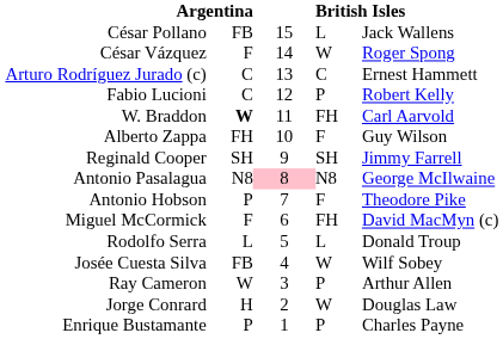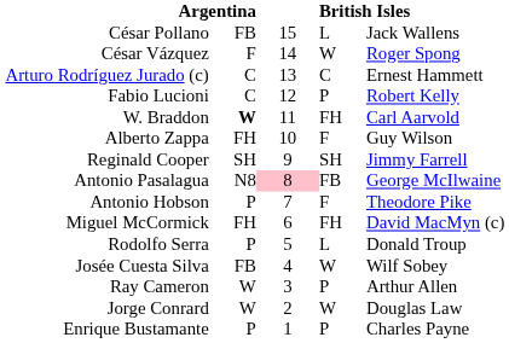 <table width="100%" cellspacing="0" cellpadding="0" style="font-size: 90%">
 <tr>
 <td width=41%; text-align=right></td>
 <td width=3%; text-align:right></td>
 <td width=4%; text-align:center></td>
 <td width=3%; text-align:left></td>
 <td width=49%; text-align:left></td>
 </tr>
 <tr>
 <td colspan=2; align=right><strong>Argentina</strong></td>
 <td></td>
 <td colspan=2;><strong>British Isles</strong></td>
 </tr>
 <tr>
 <td align=right>César Pollano</td>
 <td align=right>FB</td>
 <td align=center>15</td>
 <td>L</td>
 <td>Jack Wallens</td>
 </tr>
 <tr>
 <td align=right>César Vázquez</td>
 <td align=right>F</td>
 <td align=center>14</td>
 <td>W</td>
 <td><a href='#'>Roger Spong</a></td>
 </tr>
 <tr>
 <td align=right><a href='#'>Arturo Rodríguez Jurado</a> (c)</td>
 <td align=right>C</td>
 <td align=center>13</td>
 <td>C</td>
 <td>Ernest Hammett</td>
 </tr>
 <tr>
 <td align=right>Fabio Lucioni</td>
 <td align=right>C</td>
 <td align=center>12</td>
 <td>P</td>
 <td><a href='#'>Robert Kelly</a></td>
 </tr>
 <tr>
 <td align=right>W. Braddon</td>
 <td align=right><strong>W</strong></td>
 <td align=center>11</td>
 <td>FH</td>
 <td><a href='#'>Carl Aarvold</a></td>
 </tr>
 <tr>
 <td align=right>Alberto Zappa</td>
 <td align=right>FH</td>
 <td align=center>10</td>
 <td>F</td>
 <td>Guy Wilson</td>
 </tr>
 <tr>
 <td align=right>Reginald Cooper</td>
 <td align=right>SH</td>
 <td align=center>9</td>
 <td>SH</td>
 <td><a href='#'>Jimmy Farrell</a></td>
 </tr>
 <tr>
 <td align=right>Antonio Pasalagua</td>
 <td align=right>N8</td>
 <td align=center style="background: pink;">8</td>
-<td>N8</td>
+<td>FB</td>
 <td><a href='#'>George McIlwaine</a></td>
 </tr>
 <tr>
 <td align=right>Antonio Hobson</td>
 <td align=right>P</td>
 <td align=center>7</td>
 <td>F</td>
 <td><a href='#'>Theodore Pike</a></td>
 </tr>
 <tr>
 <td align=right>Miguel McCormick</td>
-<td align=right>F</td>
+<td align=right>FH</td>
 <td align=center>6</td>
 <td>FH</td>
 <td><a href='#'>David MacMyn</a> (c)</td>
 </tr>
 <tr>
 <td align=right>Rodolfo Serra</td>
-<td align=right>L</td>
+<td align=right>P</td>
 <td align=center>5</td>
 <td>L</td>
 <td>Donald Troup</td>
 </tr>
 <tr>
 <td align=right>Josée Cuesta Silva</td>
 <td align=right>FB</td>
 <td align=center>4</td>
 <td>W</td>
 <td>Wilf Sobey</td>
 </tr>
 <tr>
 <td align=right>Ray Cameron</td>
 <td align=right>W</td>
 <td align=center>3</td>
 <td>P</td>
 <td>Arthur Allen</td>
 </tr>
 <tr>
 <td align=right>Jorge Conrard</td>
-<td align=right>H</td>
+<td align=right>W</td>
 <td align=center>2</td>
 <td>W</td>
 <td>Douglas Law</td>
 </tr>
 <tr>
 <td align=right>Enrique Bustamante</td>
 <td align=right>P</td>
 <td align=center>1</td>
 <td>P</td>
 <td>Charles Payne</td>
 </tr>
 </table>
